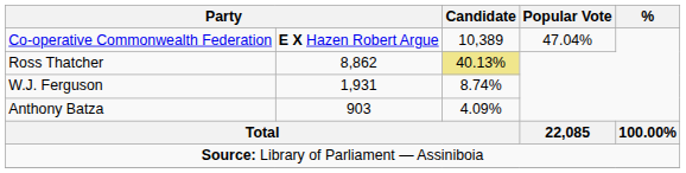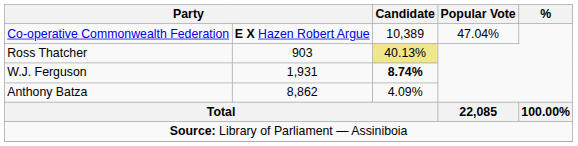 <table class="wikitable">
 <tr>
 <th colspan="2">Party</th>
 <th>Candidate</th>
 <th>Popular Vote</th>
 <th>%</th>
 </tr>
 <tr>
 <td><a href='#'>Co-operative Commonwealth Federation</a></td>
 <td><strong>E</strong> <strong>X</strong> <a href='#'>Hazen Robert Argue</a></td>
 <td align=center>10,389</td>
 <td align=center>47.04%</td>
 </tr>
 <tr>
 <td>Ross Thatcher</td>
-<td align=center>8,862</td>
+<td align=center>903</td>
 <td align=center style="background: khaki;">40.13%</td>
 </tr>
 <tr>
 <td>W.J. Ferguson</td>
 <td align=center>1,931</td>
-<td align=center>8.74%</td>
+<td align=center><strong>8.74%</strong></td>
 </tr>
 <tr>
 <td>Anthony Batza</td>
-<td align=center>903</td>
+<td align=center>8,862</td>
 <td align=center>4.09%</td>
 </tr>
 <tr>
 <th colspan=3>Total</th>
 <th>22,085</th>
 <th>100.00%</th>
 </tr>
 <tr>
 <td align="center" colspan=5><strong>Source:</strong> Library of Parliament — Assiniboia</td>
 </tr>
 <tr>
 </tr>
 </table>
